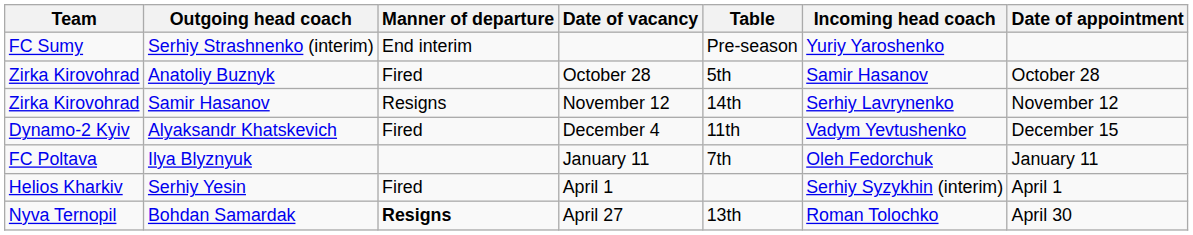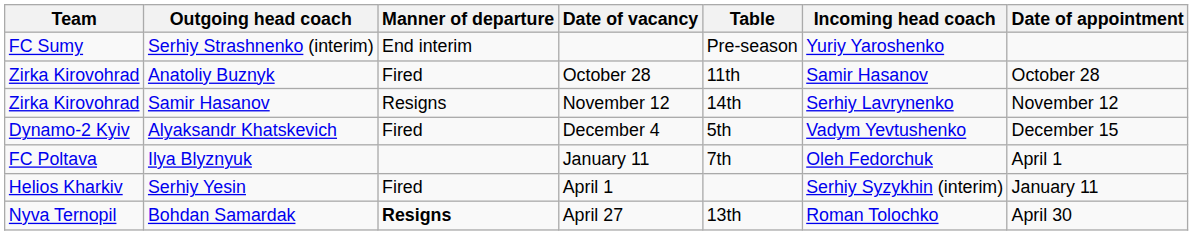 <table class="wikitable sortable" style="font-size:85%">
 <tr>
 <th>Team</th>
 <th>Outgoing head coach</th>
 <th>Manner of departure</th>
 <th>Date of vacancy</th>
 <th>Table</th>
 <th>Incoming head coach</th>
 <th>Date of appointment</th>
 </tr>
 <tr>
 <td><a href='#'>FC Sumy</a></td>
 <td> <a href='#'>Serhiy Strashnenko</a> (interim)</td>
 <td>End interim</td>
 <td></td>
 <td>Pre-season</td>
 <td> <a href='#'>Yuriy Yaroshenko</a></td>
 <td></td>
 </tr>
 <tr>
 <td><a href='#'>Zirka Kirovohrad</a></td>
 <td> <a href='#'>Anatoliy Buznyk</a></td>
 <td>Fired</td>
 <td>October 28</td>
-<td>5th</td>
+<td>11th</td>
 <td> <a href='#'>Samir Hasanov</a></td>
 <td>October 28</td>
 </tr>
 <tr>
 <td><a href='#'>Zirka Kirovohrad</a></td>
 <td> <a href='#'>Samir Hasanov</a></td>
 <td>Resigns</td>
 <td>November 12</td>
 <td>14th</td>
 <td> <a href='#'>Serhiy Lavrynenko</a></td>
 <td>November 12</td>
 </tr>
 <tr>
 <td><a href='#'>Dynamo-2 Kyiv</a></td>
 <td> <a href='#'>Alyaksandr Khatskevich</a></td>
 <td>Fired</td>
 <td>December 4</td>
-<td>11th</td>
+<td>5th</td>
 <td> <a href='#'>Vadym Yevtushenko</a></td>
 <td>December 15</td>
 </tr>
 <tr>
 <td><a href='#'>FC Poltava</a></td>
 <td> <a href='#'>Ilya Blyznyuk</a></td>
 <td></td>
 <td>January 11</td>
 <td>7th</td>
 <td> <a href='#'>Oleh Fedorchuk</a></td>
-<td>January 11</td>
+<td>April 1</td>
 </tr>
 <tr>
 <td><a href='#'>Helios Kharkiv</a></td>
 <td> <a href='#'>Serhiy Yesin</a></td>
 <td>Fired</td>
 <td>April 1</td>
 <td></td>
 <td> <a href='#'>Serhiy Syzykhin</a> (interim)</td>
-<td>April 1</td>
+<td>January 11</td>
 </tr>
 <tr>
 <td><a href='#'>Nyva Ternopil</a></td>
 <td> <a href='#'>Bohdan Samardak</a></td>
 <td><strong>Resigns</strong></td>
 <td>April 27</td>
 <td>13th</td>
 <td> <a href='#'>Roman Tolochko</a></td>
 <td>April 30</td>
 </tr>
 </table>
